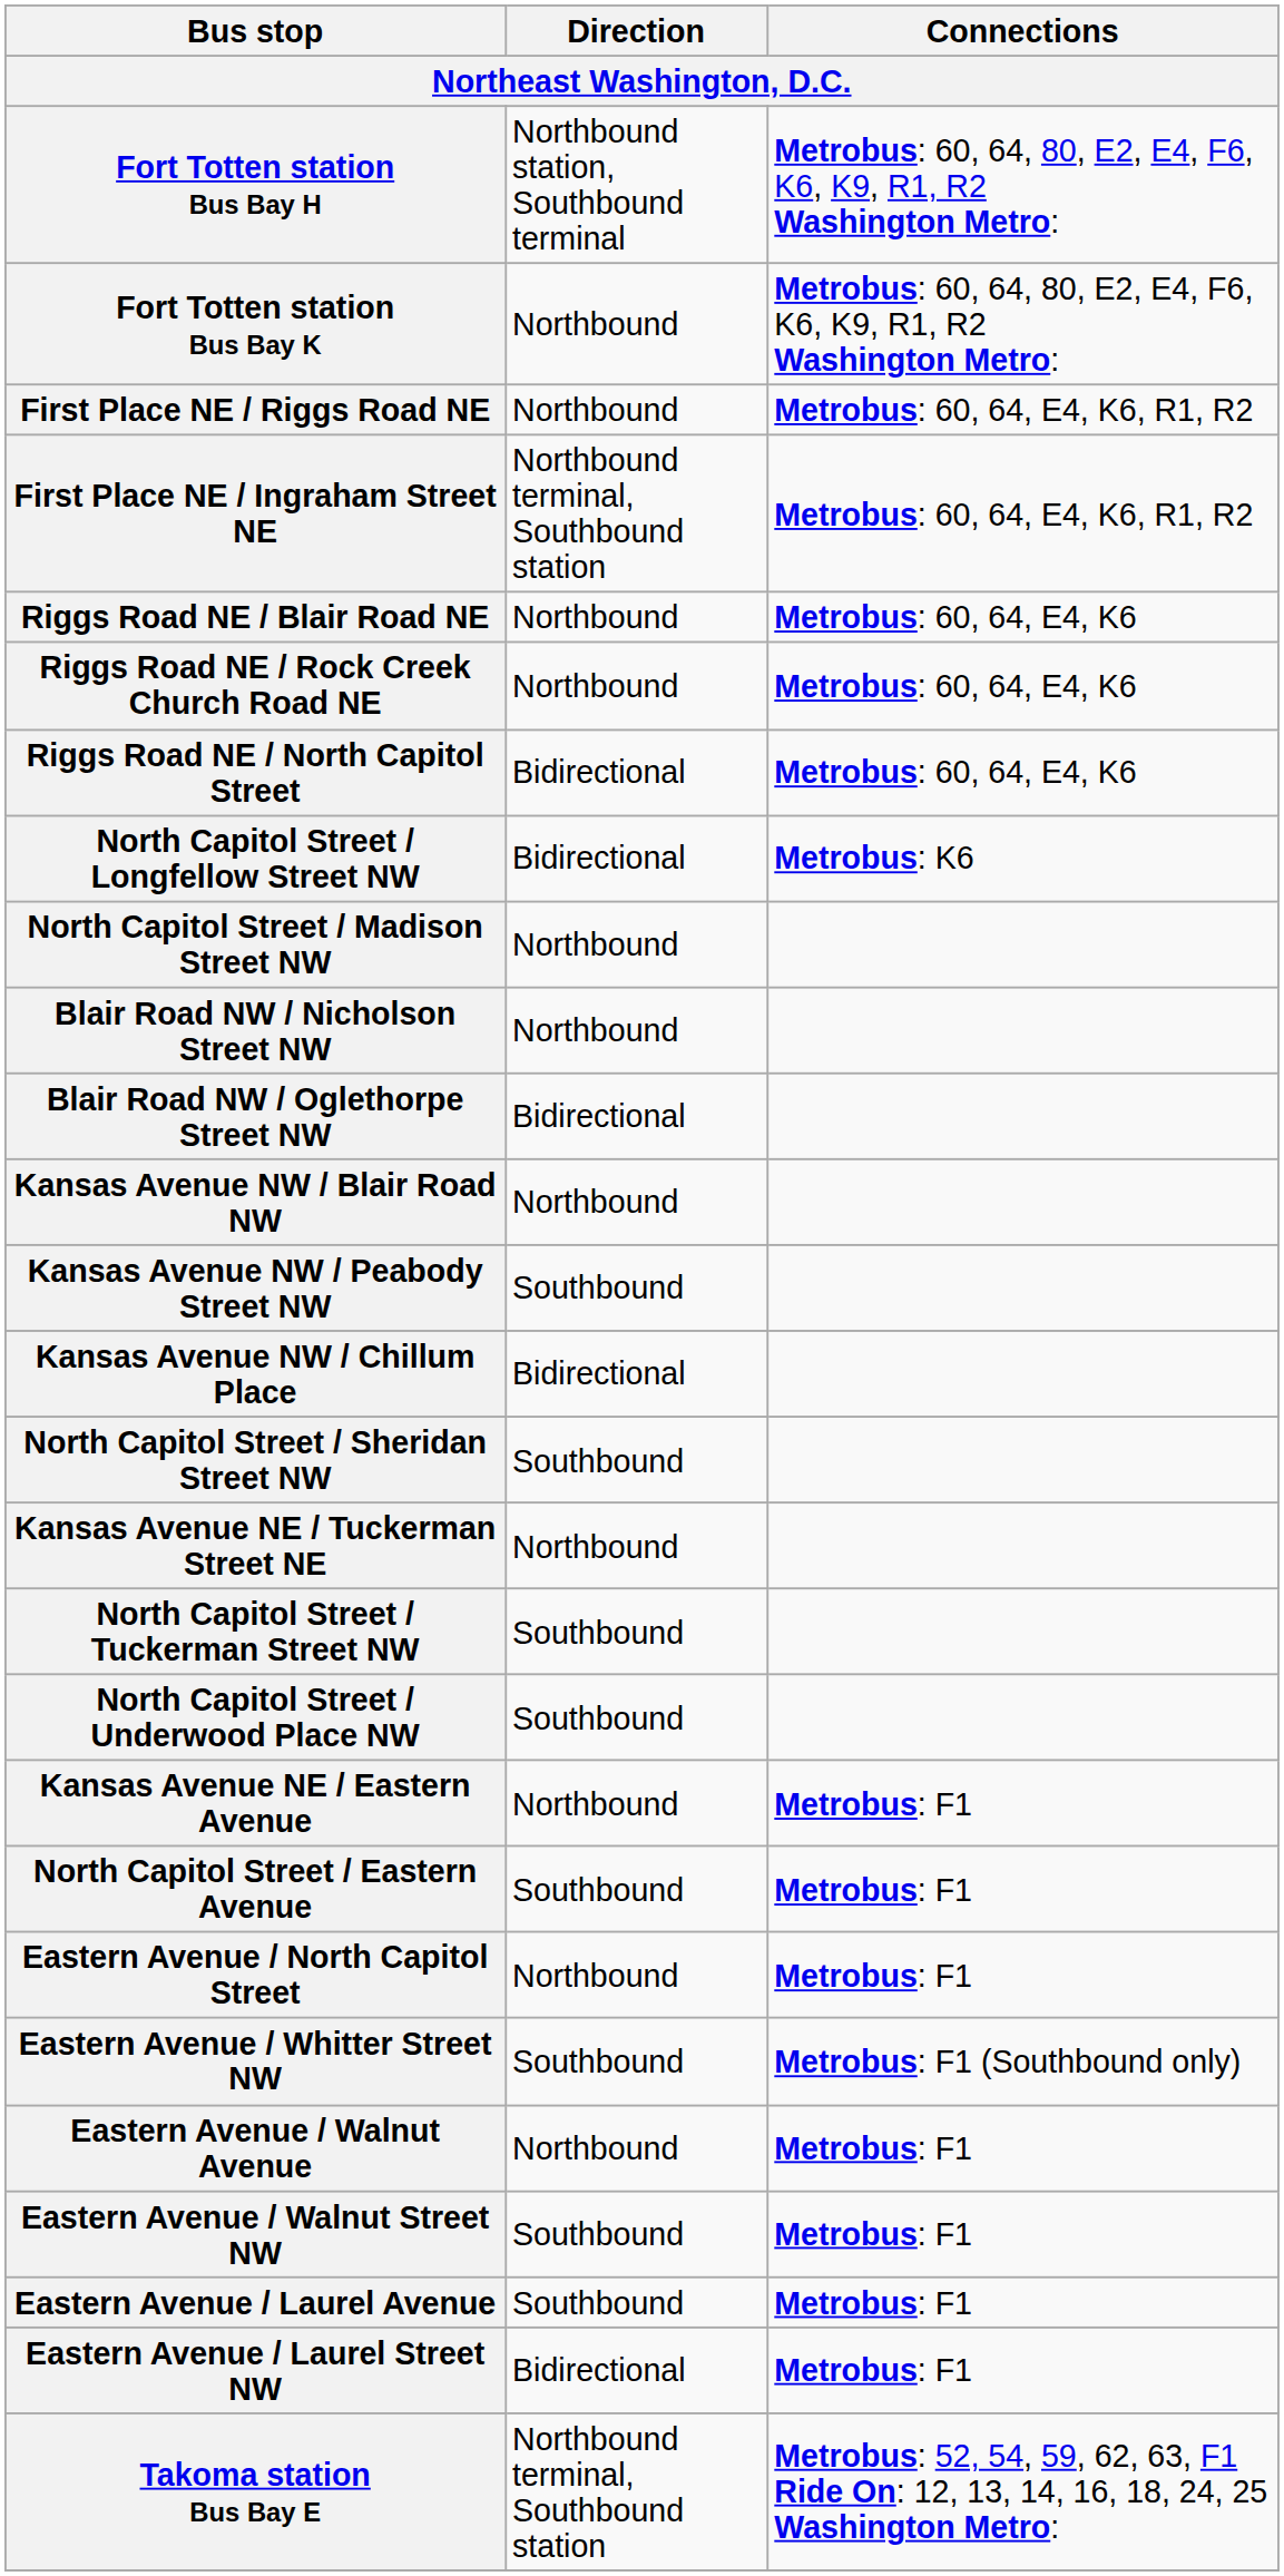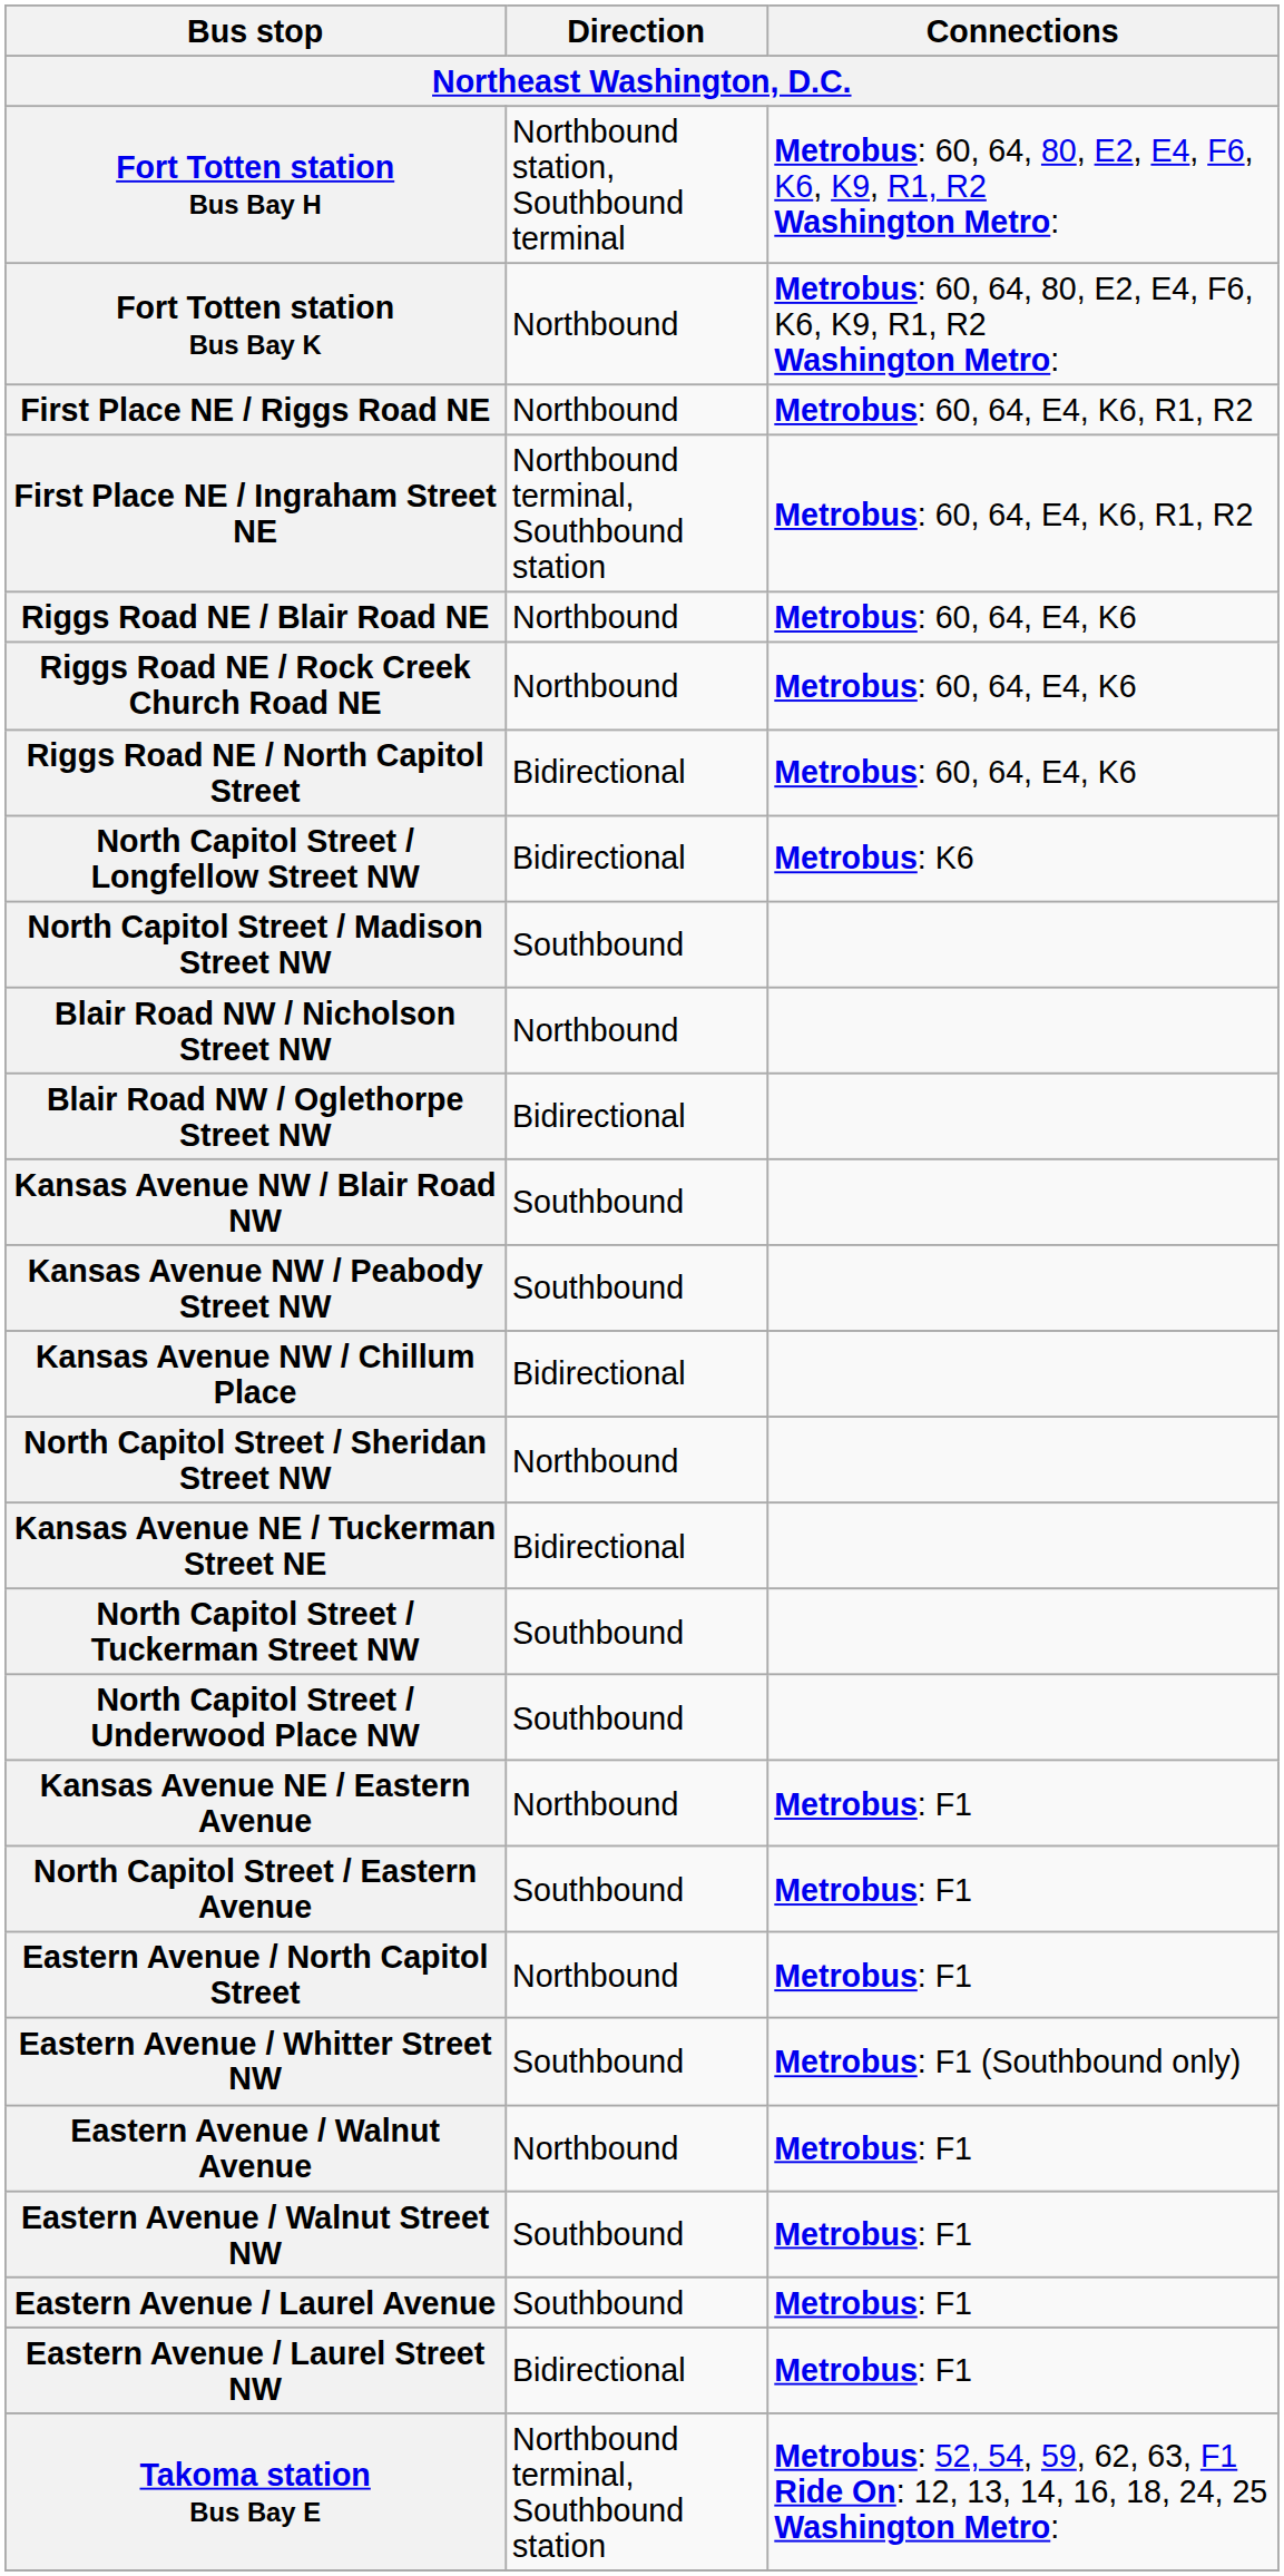 <table class="wikitable collapsible collapsed" style="font-size: 95%;">
 <tr>
 <th>Bus stop</th>
 <th>Direction</th>
 <th>Connections</th>
 </tr>
 <tr>
 <th colspan="5"><a href='#'>Northeast Washington, D.C.</a></th>
 </tr>
 <tr>
 <th><a href='#'>Fort Totten station</a><br><small>Bus Bay H</small></th>
 <td>Northbound station,<br>Southbound terminal</td>
 <td> <strong><a href='#'>Metrobus</a></strong>: 60, 64, <a href='#'>80</a>, <a href='#'>E2</a>, <a href='#'>E4</a>, <a href='#'>F6</a>, <a href='#'>K6</a>, <a href='#'>K9</a>, <a href='#'>R1, R2</a><br> <strong><a href='#'>Washington Metro</a></strong>: </td>
 </tr>
 <tr>
 <th>Fort Totten station<br><small>Bus Bay K</small></th>
 <td>Northbound</td>
 <td> <strong><a href='#'>Metrobus</a></strong>: 60, 64, 80, E2, E4, F6, K6, K9, R1, R2<br> <strong><a href='#'>Washington Metro</a></strong>: </td>
 </tr>
 <tr>
 <th>First Place NE / Riggs Road NE</th>
 <td>Northbound</td>
 <td> <strong><a href='#'>Metrobus</a></strong>: 60, 64, E4, K6, R1, R2</td>
 </tr>
 <tr>
 <th>First Place NE / Ingraham Street NE</th>
 <td>Northbound terminal,<br>Southbound station</td>
 <td> <strong><a href='#'>Metrobus</a></strong>: 60, 64, E4, K6, R1, R2</td>
 </tr>
 <tr>
 <th>Riggs Road NE / Blair Road NE</th>
 <td>Northbound</td>
 <td> <strong><a href='#'>Metrobus</a></strong>: 60, 64, E4, K6</td>
 </tr>
 <tr>
 <th>Riggs Road NE / Rock Creek Church Road NE</th>
 <td>Northbound</td>
 <td> <strong><a href='#'>Metrobus</a></strong>: 60, 64, E4, K6</td>
 </tr>
 <tr>
 <th>Riggs Road NE / North Capitol Street</th>
 <td>Bidirectional</td>
 <td> <strong><a href='#'>Metrobus</a></strong>: 60, 64, E4, K6</td>
 </tr>
 <tr>
 <th>North Capitol Street / Longfellow Street NW</th>
 <td>Bidirectional</td>
 <td> <strong><a href='#'>Metrobus</a></strong>: K6</td>
 </tr>
 <tr>
 <th>North Capitol Street / Madison Street NW</th>
-<td>Northbound</td>
+<td>Southbound</td>
 <td></td>
 </tr>
 <tr>
 <th>Blair Road NW / Nicholson Street NW</th>
 <td>Northbound</td>
 <td></td>
 </tr>
 <tr>
 <th>Blair Road NW / Oglethorpe Street NW</th>
 <td>Bidirectional</td>
 <td></td>
 </tr>
 <tr>
 <th>Kansas Avenue NW / Blair Road NW</th>
-<td>Northbound</td>
+<td>Southbound</td>
 <td></td>
 </tr>
 <tr>
 <th>Kansas Avenue NW / Peabody Street NW</th>
 <td>Southbound</td>
 <td></td>
 </tr>
 <tr>
 <th>Kansas Avenue NW / Chillum Place</th>
 <td>Bidirectional</td>
 <td></td>
 </tr>
 <tr>
 <th>North Capitol Street / Sheridan Street NW</th>
-<td>Southbound</td>
+<td>Northbound</td>
 <td></td>
 </tr>
 <tr>
 <th>Kansas Avenue NE / Tuckerman Street NE</th>
-<td>Northbound</td>
+<td>Bidirectional</td>
 <td></td>
 </tr>
 <tr>
 <th>North Capitol Street / Tuckerman Street NW</th>
 <td>Southbound</td>
 <td></td>
 </tr>
 <tr>
 <th>North Capitol Street / Underwood Place NW</th>
 <td>Southbound</td>
 <td></td>
 </tr>
 <tr>
 <th>Kansas Avenue NE / Eastern Avenue</th>
 <td>Northbound</td>
 <td> <strong><a href='#'>Metrobus</a></strong>: F1</td>
 </tr>
 <tr>
 <th>North Capitol Street / Eastern Avenue</th>
 <td>Southbound</td>
 <td> <strong><a href='#'>Metrobus</a></strong>: F1</td>
 </tr>
 <tr>
 <th>Eastern Avenue / North Capitol Street</th>
 <td>Northbound</td>
 <td> <strong><a href='#'>Metrobus</a></strong>: F1</td>
 </tr>
 <tr>
 <th>Eastern Avenue / Whitter Street NW</th>
 <td>Southbound</td>
 <td> <strong><a href='#'>Metrobus</a></strong>: F1 (Southbound only)</td>
 </tr>
 <tr>
 <th>Eastern Avenue / Walnut Avenue</th>
 <td>Northbound</td>
 <td> <strong><a href='#'>Metrobus</a></strong>: F1</td>
 </tr>
 <tr>
 <th>Eastern Avenue / Walnut Street NW</th>
 <td>Southbound</td>
 <td> <strong><a href='#'>Metrobus</a></strong>: F1</td>
 </tr>
 <tr>
 <th>Eastern Avenue / Laurel Avenue</th>
 <td>Southbound</td>
 <td> <strong><a href='#'>Metrobus</a></strong>: F1</td>
 </tr>
 <tr>
 <th>Eastern Avenue / Laurel Street NW</th>
 <td>Bidirectional</td>
 <td> <strong><a href='#'>Metrobus</a></strong>: F1</td>
 </tr>
 <tr>
 <th><a href='#'>Takoma station</a><br><small>Bus Bay E</small></th>
 <td>Northbound terminal,<br>Southbound station</td>
 <td> <strong><a href='#'>Metrobus</a></strong>: <a href='#'>52, 54</a>, <a href='#'>59</a>, 62, 63, <a href='#'>F1</a><br> <strong><a href='#'>Ride On</a></strong>: 12, 13, 14, 16, 18, 24, 25<br> <strong><a href='#'>Washington Metro</a></strong>: </td>
 </tr>
 <tr>
 </tr>
 </table>
